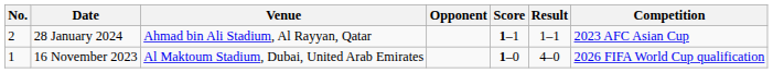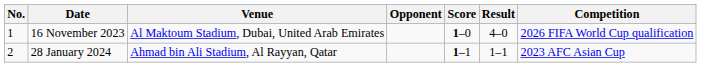 <table class="wikitable">
 <tr>
 <th>No.</th>
 <th>Date</th>
 <th>Venue</th>
 <th>Opponent</th>
 <th>Score</th>
 <th>Result</th>
 <th>Competition</th>
 </tr>
 <tr>
+<td>1</td>
+<td>16 November 2023</td>
+<td><a href='#'>Al Maktoum Stadium</a>, Dubai, United Arab Emirates</td>
+<td></td>
+<td align=center><strong>1</strong>–0</td>
+<td align=center>4–0</td>
+<td><a href='#'>2026 FIFA World Cup qualification</a></td>
+</tr>
+<tr>
 <td>2</td>
 <td>28 January 2024</td>
 <td><a href='#'>Ahmad bin Ali Stadium</a>, Al Rayyan, Qatar</td>
 <td></td>
 <td align=center><strong>1</strong>–1</td>
 <td align=center>1–1</td>
 <td><a href='#'>2023 AFC Asian Cup</a></td>
 </tr>
-<tr>
-<td>1</td>
-<td>16 November 2023</td>
-<td><a href='#'>Al Maktoum Stadium</a>, Dubai, United Arab Emirates</td>
-<td></td>
-<td align=center><strong>1</strong>–0</td>
-<td align=center>4–0</td>
-<td><a href='#'>2026 FIFA World Cup qualification</a></td>
-</tr>
 </table>
